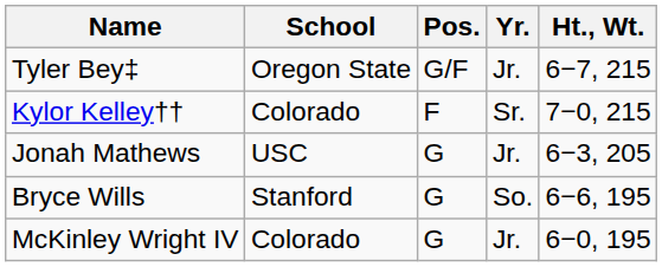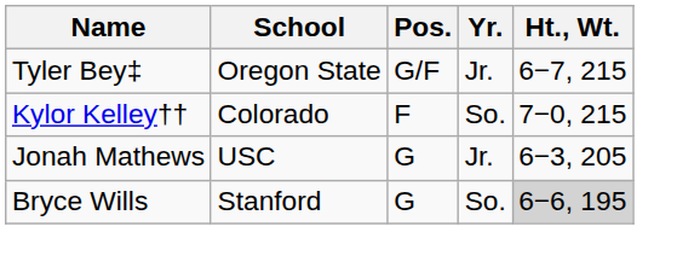 <table class="wikitable">
 <tr>
 <th>Name</th>
 <th>School</th>
 <th>Pos.</th>
 <th>Yr.</th>
 <th>Ht., Wt.</th>
 </tr>
 <tr>
 <td>Tyler Bey‡</td>
 <td>Oregon State</td>
 <td>G/F</td>
 <td>Jr.</td>
 <td>6−7, 215</td>
 </tr>
 <tr>
 <td><a href='#'>Kylor Kelley</a>††</td>
 <td>Colorado</td>
 <td>F</td>
-<td>Sr.</td>
+<td>So.</td>
 <td>7−0, 215</td>
 </tr>
 <tr>
 <td>Jonah Mathews</td>
 <td>USC</td>
 <td>G</td>
 <td>Jr.</td>
 <td>6−3, 205</td>
 </tr>
 <tr>
 <td>Bryce Wills</td>
 <td>Stanford</td>
 <td>G</td>
 <td>So.</td>
-<td>6−6, 195</td>
-</tr>
-<tr>
-<td>McKinley Wright IV</td>
-<td>Colorado</td>
-<td>G</td>
-<td>Jr.</td>
-<td>6−0, 195</td>
+<td style="background: lightgrey;">6−6, 195</td>
 </tr>
 </table>
